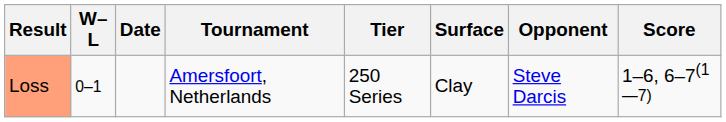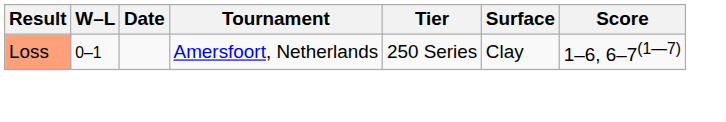 <table class="sortable wikitable">
 <tr>
 <th>Result</th>
 <th class="unsortable">W–L</th>
 <th>Date</th>
 <th>Tournament</th>
 <th>Tier</th>
 <th>Surface</th>
-<th>Opponent</th>
 <th class="unsortable">Score</th>
 </tr>
 <tr>
 <td bgcolor=FFA07A>Loss</td>
 <td><small>0–1</small></td>
 <td><a href='#'></a></td>
 <td><a href='#'>Amersfoort</a>, Netherlands</td>
 <td>250 Series</td>
 <td>Clay</td>
-<td> <a href='#'>Steve Darcis</a></td>
 <td>1–6, 6–7<sup>(1—7)</sup></td>
 </tr>
 </table>
